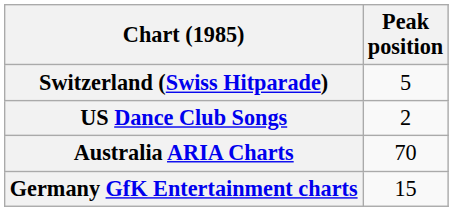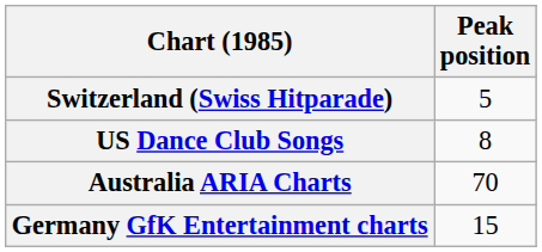 <table class="wikitable sortable plainrowheaders">
 <tr>
 <th scope="col">Chart (1985)</th>
 <th scope="col">Peak<br>position</th>
 </tr>
 <tr>
 <th scope="row">Switzerland (<a href='#'>Swiss Hitparade</a>)</th>
 <td style="text-align:center;">5</td>
 </tr>
 <tr>
 <th scope="row">US <a href='#'>Dance Club Songs</a></th>
-<td style="text-align:center;">2</td>
+<td style="text-align:center;">8</td>
 </tr>
 <tr>
 <th scope="row">Australia <a href='#'>ARIA Charts</a></th>
 <td style="text-align:center;">70</td>
 </tr>
 <tr>
 <th scope="row">Germany <a href='#'>GfK Entertainment charts</a></th>
 <td style="text-align:center;">15</td>
 </tr>
 </table>
